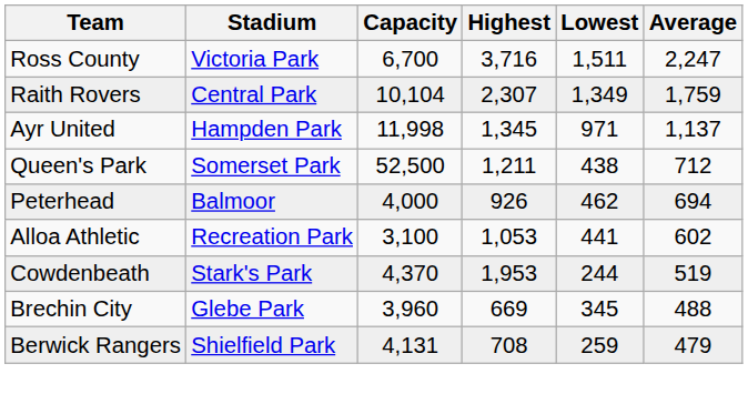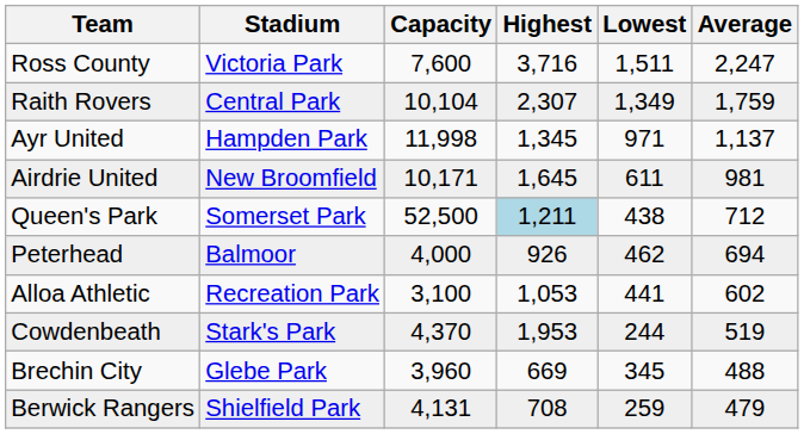 <table {| class="sortable wikitable" style="text-align: center">
 <tr>
 <th class=unsortable>Team</th>
 <th class=unsortable>Stadium</th>
 <th>Capacity</th>
 <th>Highest</th>
 <th>Lowest</th>
 <th>Average</th>
 </tr>
 <tr>
 <td align=left>Ross County</td>
 <td align=left><a href='#'>Victoria Park</a></td>
-<td>6,700</td>
+<td>7,600</td>
 <td>3,716</td>
 <td>1,511</td>
 <td>2,247</td>
 </tr>
 <tr bgcolor="#EFEFEF">
 <td align=left>Raith Rovers</td>
 <td align=left><a href='#'>Central Park</a></td>
 <td>10,104</td>
 <td>2,307</td>
 <td>1,349</td>
 <td>1,759</td>
 </tr>
 <tr>
 <td align=left>Ayr United</td>
 <td align=left><a href='#'>Hampden Park</a></td>
 <td>11,998</td>
 <td>1,345</td>
 <td>971</td>
 <td>1,137</td>
 </tr>
+<tr bgcolor="#EFEFEF">
+<td align=left>Airdrie United</td>
+<td align=left><a href='#'>New Broomfield</a></td>
+<td>10,171</td>
+<td>1,645</td>
+<td>611</td>
+<td>981</td>
+</tr>
 <tr>
 <td align=left>Queen's Park</td>
 <td align=left><a href='#'>Somerset Park</a></td>
 <td>52,500</td>
-<td>1,211</td>
+<td style="background: lightblue;">1,211</td>
 <td>438</td>
 <td>712</td>
 </tr>
 <tr bgcolor="#EFEFEF">
 <td align=left>Peterhead</td>
 <td align=left><a href='#'>Balmoor</a></td>
 <td>4,000</td>
 <td>926</td>
 <td>462</td>
 <td>694</td>
 </tr>
 <tr>
 <td align=left>Alloa Athletic</td>
 <td align=left><a href='#'>Recreation Park</a></td>
 <td>3,100</td>
 <td>1,053</td>
 <td>441</td>
 <td>602</td>
 </tr>
 <tr bgcolor="#EFEFEF">
 <td align=left>Cowdenbeath</td>
 <td align=left><a href='#'>Stark's Park</a></td>
 <td>4,370</td>
 <td>1,953</td>
 <td>244</td>
 <td>519</td>
 </tr>
 <tr>
 <td align=left>Brechin City</td>
 <td align=left><a href='#'>Glebe Park</a></td>
 <td>3,960</td>
 <td>669</td>
 <td>345</td>
 <td>488</td>
 </tr>
 <tr bgcolor="#EFEFEF">
 <td align=left>Berwick Rangers</td>
 <td align=left><a href='#'>Shielfield Park</a></td>
 <td>4,131</td>
 <td>708</td>
 <td>259</td>
 <td>479</td>
 </tr>
 </table>
